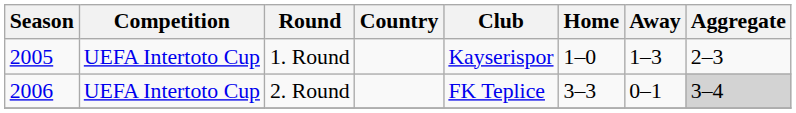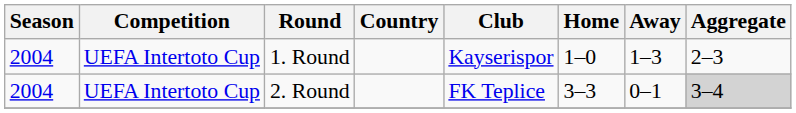 <table class="wikitable">
 <tr>
 <th>Season</th>
 <th>Competition</th>
 <th>Round</th>
 <th>Country</th>
 <th>Club</th>
 <th>Home</th>
 <th>Away</th>
 <th>Aggregate</th>
 </tr>
 <tr>
-<td><a href='#'>2005</a></td>
+<td><a href='#'>2004</a></td>
 <td><a href='#'>UEFA Intertoto Cup</a></td>
 <td>1. Round</td>
 <td></td>
 <td><a href='#'>Kayserispor</a></td>
 <td>1–0</td>
 <td>1–3</td>
 <td>2–3</td>
 </tr>
 <tr>
-<td><a href='#'>2006</a></td>
+<td><a href='#'>2004</a></td>
 <td><a href='#'>UEFA Intertoto Cup</a></td>
 <td>2. Round</td>
 <td></td>
 <td><a href='#'>FK Teplice</a></td>
 <td>3–3</td>
 <td>0–1</td>
 <td style="background: lightgrey;">3–4</td>
 </tr>
 <tr>
 </tr>
 </table>
